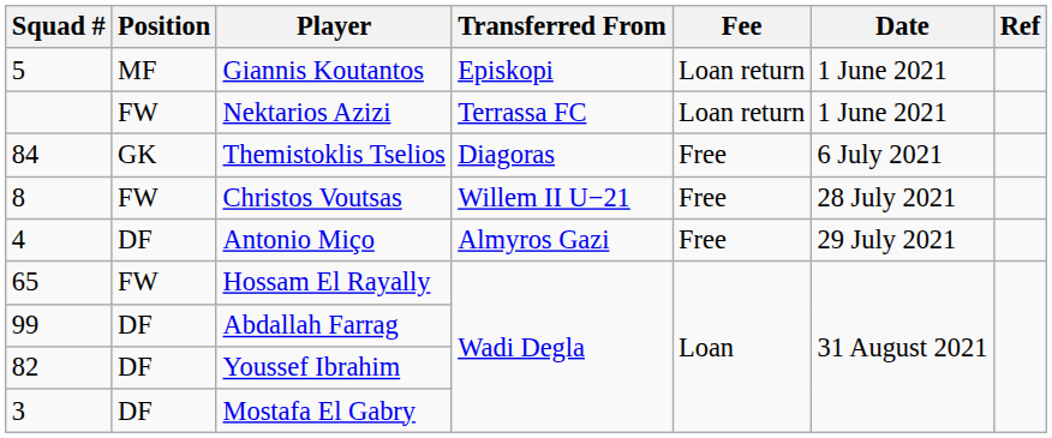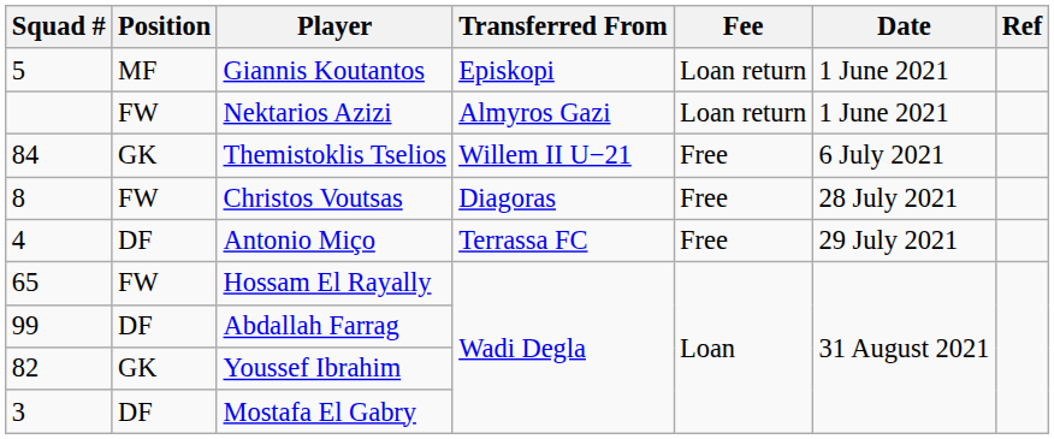 <table class="wikitable sortable">
 <tr>
 <th>Squad #</th>
 <th>Position</th>
 <th>Player</th>
 <th>Transferred From</th>
 <th>Fee</th>
 <th>Date</th>
 <th>Ref</th>
 </tr>
 <tr>
 <td>5</td>
 <td>MF</td>
 <td> <a href='#'>Giannis Koutantos</a></td>
 <td> <a href='#'>Episkopi</a></td>
 <td>Loan return</td>
 <td>1 June 2021</td>
 <td></td>
 </tr>
 <tr>
 <td></td>
 <td>FW</td>
 <td> <a href='#'>Nektarios Azizi</a></td>
-<td> <a href='#'>Terrassa FC</a></td>
+<td> <a href='#'>Almyros Gazi</a></td>
 <td>Loan return</td>
 <td>1 June 2021</td>
 <td></td>
 </tr>
 <tr>
 <td>84</td>
 <td>GK</td>
 <td> <a href='#'>Themistoklis Tselios</a></td>
-<td> <a href='#'>Diagoras</a></td>
+<td> <a href='#'>Willem II U−21</a></td>
 <td>Free</td>
 <td>6 July 2021</td>
 <td></td>
 </tr>
 <tr>
 <td>8</td>
 <td>FW</td>
 <td> <a href='#'>Christos Voutsas</a></td>
-<td> <a href='#'>Willem II U−21</a></td>
+<td> <a href='#'>Diagoras</a></td>
 <td>Free</td>
 <td>28 July 2021</td>
 <td></td>
 </tr>
 <tr>
 <td>4</td>
 <td>DF</td>
 <td>  <a href='#'>Antonio Miço</a></td>
-<td> <a href='#'>Almyros Gazi</a></td>
+<td> <a href='#'>Terrassa FC</a></td>
 <td>Free</td>
 <td>29 July 2021</td>
 <td></td>
 </tr>
 <tr>
 <td>65</td>
 <td>FW</td>
 <td> <a href='#'>Hossam El Rayally</a></td>
 <td rowspan="4"> <a href='#'>Wadi Degla</a></td>
 <td rowspan="4">Loan</td>
 <td rowspan="4">31 August 2021</td>
 <td rowspan="4"></td>
 </tr>
 <tr>
 <td>99</td>
 <td>DF</td>
 <td> <a href='#'>Abdallah Farrag</a></td>
 </tr>
 <tr>
 <td>82</td>
-<td>DF</td>
+<td>GK</td>
 <td> <a href='#'>Youssef Ibrahim</a></td>
 </tr>
 <tr>
 <td>3</td>
 <td>DF</td>
 <td> <a href='#'>Mostafa El Gabry</a></td>
 </tr>
 </table>
